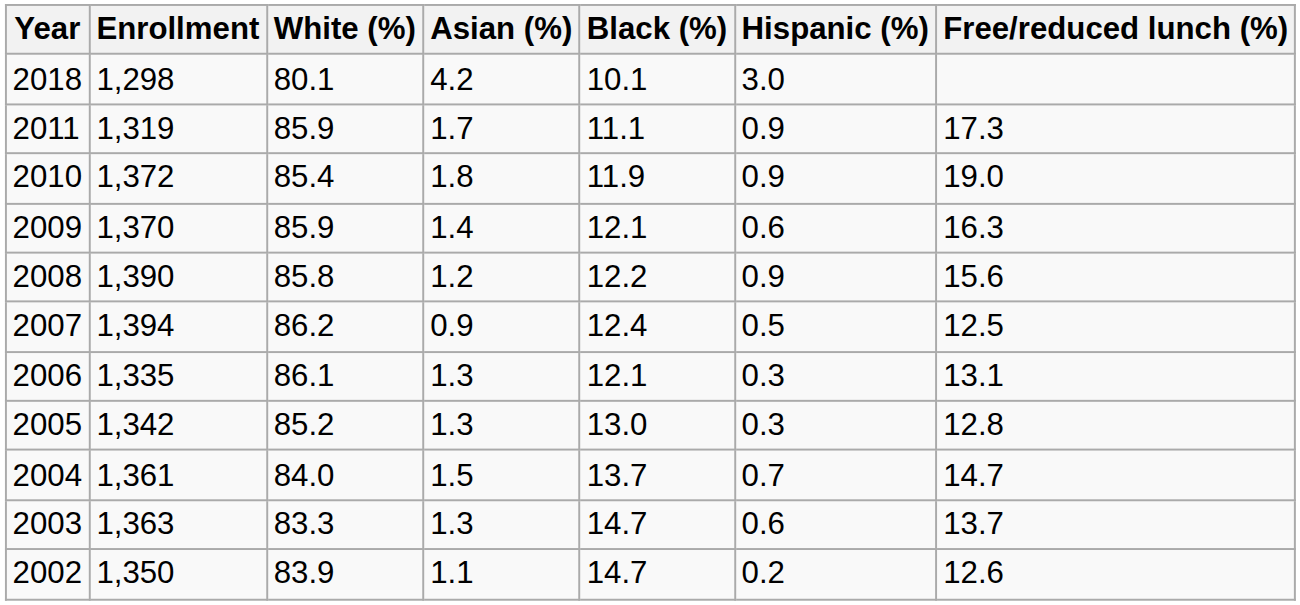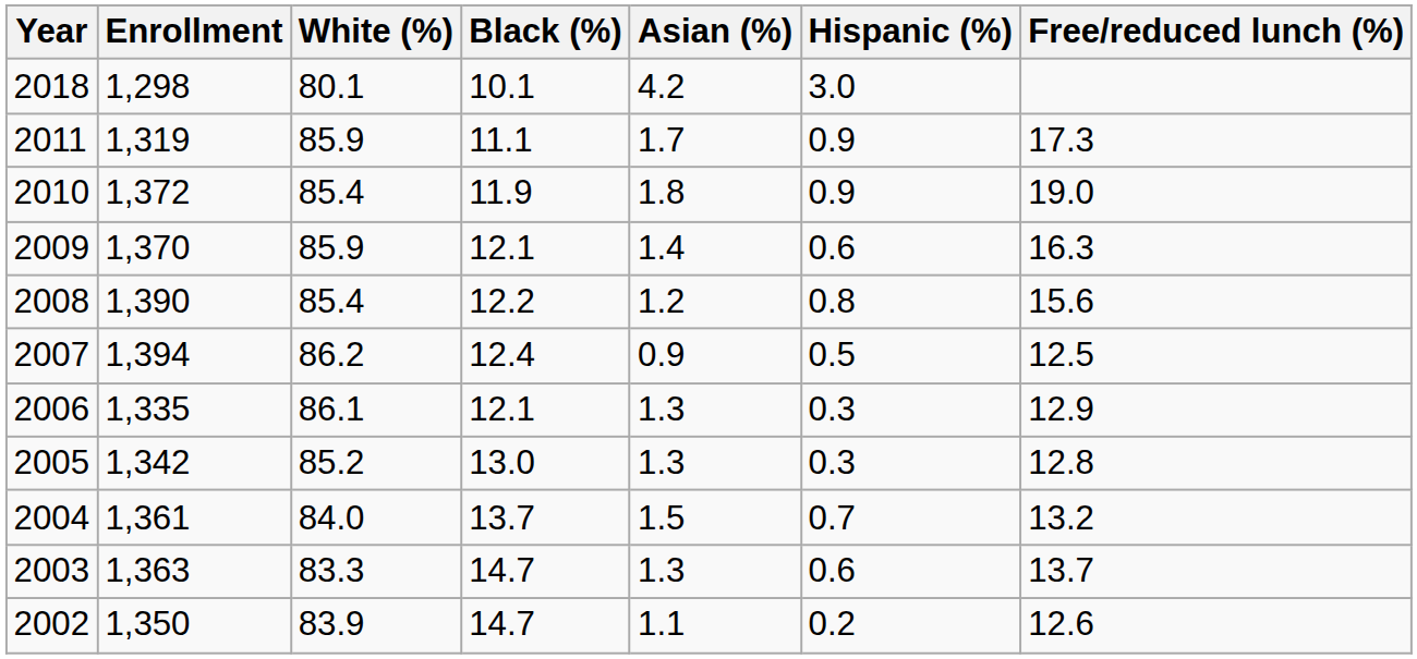 <table class="wikitable sortable collapsible" style="margin: 1em auto 1em auto;">
 <tr>
 <th>Year</th>
 <th>Enrollment</th>
 <th>White (%)</th>
+<th>Black (%)</th>
 <th>Asian (%)</th>
-<th>Black (%)</th>
 <th>Hispanic (%)</th>
 <th>Free/reduced lunch (%)</th>
 </tr>
 <tr>
 <td>2018</td>
 <td>1,298</td>
 <td>80.1</td>
+<td>10.1</td>
 <td>4.2</td>
-<td>10.1</td>
 <td>3.0</td>
 <td></td>
 </tr>
 <tr>
 <td>2011</td>
 <td>1,319</td>
 <td>85.9</td>
+<td>11.1</td>
 <td>1.7</td>
-<td>11.1</td>
 <td>0.9</td>
 <td>17.3</td>
 </tr>
 <tr>
 <td>2010</td>
 <td>1,372</td>
 <td>85.4</td>
+<td>11.9</td>
 <td>1.8</td>
-<td>11.9</td>
 <td>0.9</td>
 <td>19.0</td>
 </tr>
 <tr>
 <td>2009</td>
 <td>1,370</td>
 <td>85.9</td>
+<td>12.1</td>
 <td>1.4</td>
-<td>12.1</td>
 <td>0.6</td>
 <td>16.3</td>
 </tr>
 <tr>
 <td>2008</td>
 <td>1,390</td>
-<td>85.8</td>
+<td>85.4</td>
+<td>12.2</td>
 <td>1.2</td>
-<td>12.2</td>
-<td>0.9</td>
+<td>0.8</td>
 <td>15.6</td>
 </tr>
 <tr>
 <td>2007</td>
 <td>1,394</td>
 <td>86.2</td>
+<td>12.4</td>
 <td>0.9</td>
-<td>12.4</td>
 <td>0.5</td>
 <td>12.5</td>
 </tr>
 <tr>
 <td>2006</td>
 <td>1,335</td>
 <td>86.1</td>
+<td>12.1</td>
 <td>1.3</td>
-<td>12.1</td>
 <td>0.3</td>
-<td>13.1</td>
+<td>12.9</td>
 </tr>
 <tr>
 <td>2005</td>
 <td>1,342</td>
 <td>85.2</td>
+<td>13.0</td>
 <td>1.3</td>
-<td>13.0</td>
 <td>0.3</td>
 <td>12.8</td>
 </tr>
 <tr>
 <td>2004</td>
 <td>1,361</td>
 <td>84.0</td>
+<td>13.7</td>
 <td>1.5</td>
-<td>13.7</td>
 <td>0.7</td>
-<td>14.7</td>
+<td>13.2</td>
 </tr>
 <tr>
 <td>2003</td>
 <td>1,363</td>
 <td>83.3</td>
+<td>14.7</td>
 <td>1.3</td>
-<td>14.7</td>
 <td>0.6</td>
 <td>13.7</td>
 </tr>
 <tr>
 <td>2002</td>
 <td>1,350</td>
 <td>83.9</td>
+<td>14.7</td>
 <td>1.1</td>
-<td>14.7</td>
 <td>0.2</td>
 <td>12.6</td>
 </tr>
 </table>
